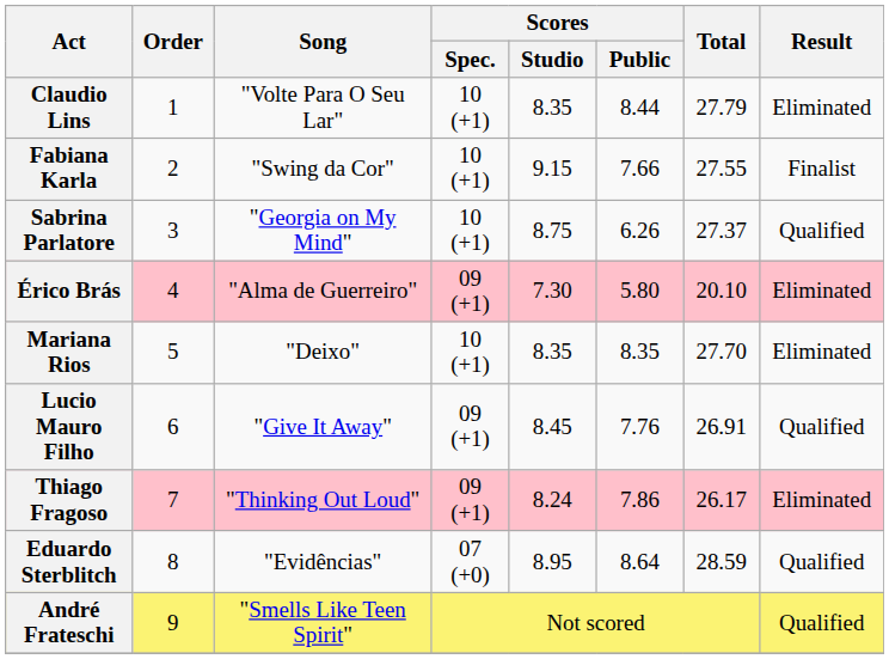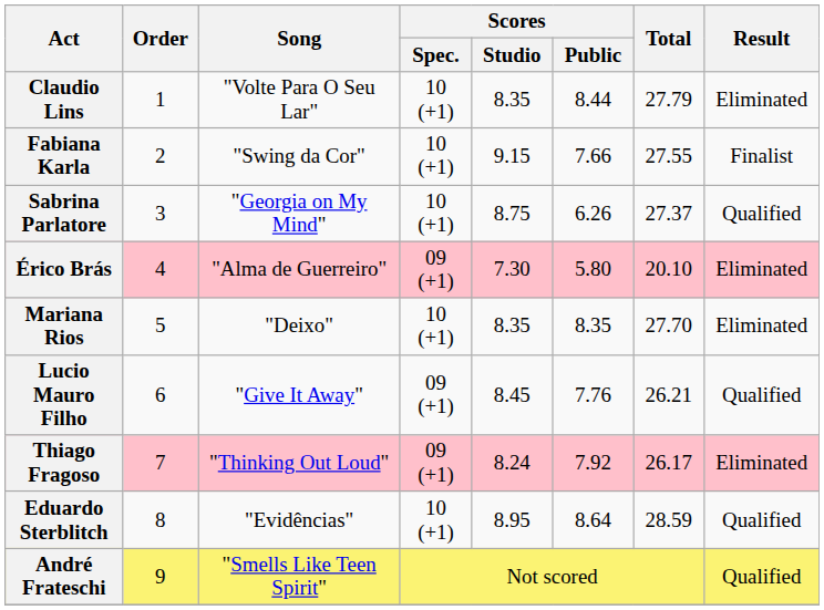 <table class="wikitable plainrowheaders" style="text-align:center; width:100%;">
 <tr>
 <th scope="col" rowspan=2 width="10.0%">Act</th>
 <th scope="col" rowspan=2 width="05.0%">Order</th>
 <th scope="col" rowspan=2 width="20.0%">Song</th>
 <th scope="col" colspan=3 width="20.0%">Scores</th>
 <th scope="col" rowspan=2 width="07.0%">Total</th>
 <th scope="col" rowspan=2 width="07.0%">Result</th>
 </tr>
 <tr>
 <th scope="col" width="07.0%">Spec.</th>
 <th scope="col" width="07.0%">Studio</th>
 <th scope="col" width="07.0%">Public</th>
 </tr>
 <tr>
 <th scope="row">Claudio Lins</th>
 <td>1</td>
 <td>"Volte Para O Seu Lar"</td>
 <td>10 (+1)</td>
 <td>8.35</td>
 <td>8.44</td>
 <td>27.79</td>
 <td>Eliminated</td>
 </tr>
 <tr>
 <th scope="row">Fabiana Karla</th>
 <td>2</td>
 <td>"Swing da Cor"</td>
 <td>10 (+1)</td>
 <td>9.15</td>
 <td>7.66</td>
 <td>27.55</td>
 <td>Finalist</td>
 </tr>
 <tr>
 <th scope="row">Sabrina Parlatore</th>
 <td>3</td>
 <td>"<a href='#'>Georgia on My Mind</a>"</td>
 <td>10 (+1)</td>
 <td>8.75</td>
 <td>6.26</td>
 <td>27.37</td>
 <td>Qualified</td>
 </tr>
 <tr bgcolor="FFC0CB">
 <th scope="row">Érico Brás</th>
 <td>4</td>
 <td>"Alma de Guerreiro"</td>
 <td>09 (+1)</td>
 <td>7.30</td>
 <td>5.80</td>
 <td>20.10</td>
 <td>Eliminated</td>
 </tr>
 <tr>
 <th scope="row">Mariana Rios</th>
 <td>5</td>
 <td>"Deixo"</td>
 <td>10 (+1)</td>
 <td>8.35</td>
 <td>8.35</td>
 <td>27.70</td>
 <td>Eliminated</td>
 </tr>
 <tr>
 <th scope="row">Lucio Mauro Filho</th>
 <td>6</td>
 <td>"<a href='#'>Give It Away</a>"</td>
 <td>09 (+1)</td>
 <td>8.45</td>
 <td>7.76</td>
-<td>26.91</td>
+<td>26.21</td>
 <td>Qualified</td>
 </tr>
 <tr bgcolor="FFC0CB">
 <th scope="row">Thiago Fragoso</th>
 <td>7</td>
 <td>"<a href='#'>Thinking Out Loud</a>"</td>
 <td>09 (+1)</td>
 <td>8.24</td>
-<td>7.86</td>
+<td>7.92</td>
 <td>26.17</td>
 <td>Eliminated</td>
 </tr>
 <tr>
 <th scope="row">Eduardo Sterblitch</th>
 <td>8</td>
 <td>"Evidências"</td>
-<td>07 (+0)</td>
+<td>10 (+1)</td>
 <td>8.95</td>
 <td>8.64</td>
 <td>28.59</td>
 <td>Qualified</td>
 </tr>
 <tr bgcolor="FBF373">
 <th scope="row">André Frateschi</th>
 <td>9</td>
 <td>"<a href='#'>Smells Like Teen Spirit</a>"</td>
 <td colspan=4>Not scored</td>
 <td>Qualified</td>
 </tr>
 <tr>
 </tr>
 </table>
